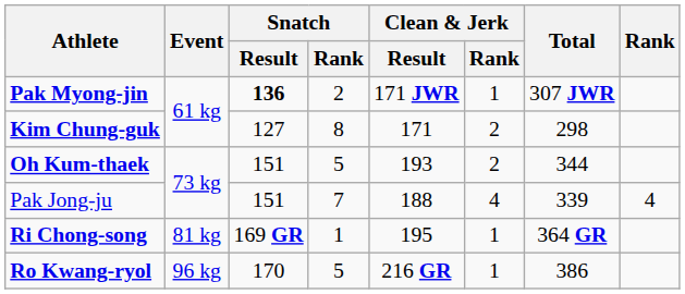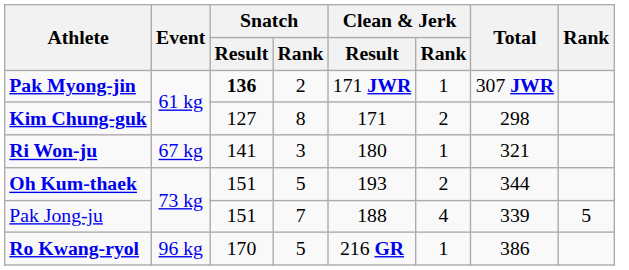 <table class="wikitable" style="text-align:center; font-size:90%">
 <tr>
 <th rowspan="2">Athlete</th>
 <th rowspan="2">Event</th>
 <th colspan="2">Snatch</th>
 <th colspan="2">Clean & Jerk</th>
 <th rowspan="2">Total</th>
 <th rowspan="2">Rank</th>
 </tr>
 <tr>
 <th>Result</th>
 <th>Rank</th>
 <th>Result</th>
 <th>Rank</th>
 </tr>
 <tr>
 <td style="text-align:left"><strong><a href='#'>Pak Myong-jin</a></strong></td>
 <td rowspan=2><a href='#'>61 kg</a></td>
 <td><strong>136</strong></td>
 <td>2</td>
 <td>171 <strong><a href='#'>JWR</a></strong></td>
 <td>1</td>
 <td>307 <strong><a href='#'>JWR</a></strong></td>
 <td></td>
 </tr>
 <tr>
 <td style="text-align:left"><strong><a href='#'>Kim Chung-guk</a></strong></td>
 <td>127</td>
 <td>8</td>
 <td>171</td>
 <td>2</td>
 <td>298</td>
 <td></td>
 </tr>
 <tr>
+<td style="text-align:left"><strong><a href='#'>Ri Won-ju</a></strong></td>
+<td><a href='#'>67 kg</a></td>
+<td>141</td>
+<td>3</td>
+<td>180</td>
+<td>1</td>
+<td>321</td>
+<td></td>
+</tr>
+<tr>
 <td style="text-align:left"><strong><a href='#'>Oh Kum-thaek</a></strong></td>
 <td rowspan=2><a href='#'>73 kg</a></td>
 <td>151</td>
 <td>5</td>
 <td>193</td>
 <td>2</td>
 <td>344</td>
 <td></td>
 </tr>
 <tr>
 <td style="text-align:left"><a href='#'>Pak Jong-ju</a></td>
 <td>151</td>
 <td>7</td>
 <td>188</td>
 <td>4</td>
 <td>339</td>
-<td>4</td>
-</tr>
-<tr>
-<td style="text-align:left"><strong><a href='#'>Ri Chong-song</a></strong></td>
-<td><a href='#'>81 kg</a></td>
-<td>169 <strong><a href='#'>GR</a></strong></td>
-<td>1</td>
-<td>195</td>
-<td>1</td>
-<td>364 <strong><a href='#'>GR</a></strong></td>
-<td></td>
+<td>5</td>
 </tr>
 <tr>
 <td style="text-align:left"><strong><a href='#'>Ro Kwang-ryol</a></strong></td>
 <td><a href='#'>96 kg</a></td>
 <td>170</td>
 <td>5</td>
 <td>216 <strong><a href='#'>GR</a></strong></td>
 <td>1</td>
 <td>386</td>
 <td></td>
 </tr>
 </table>
